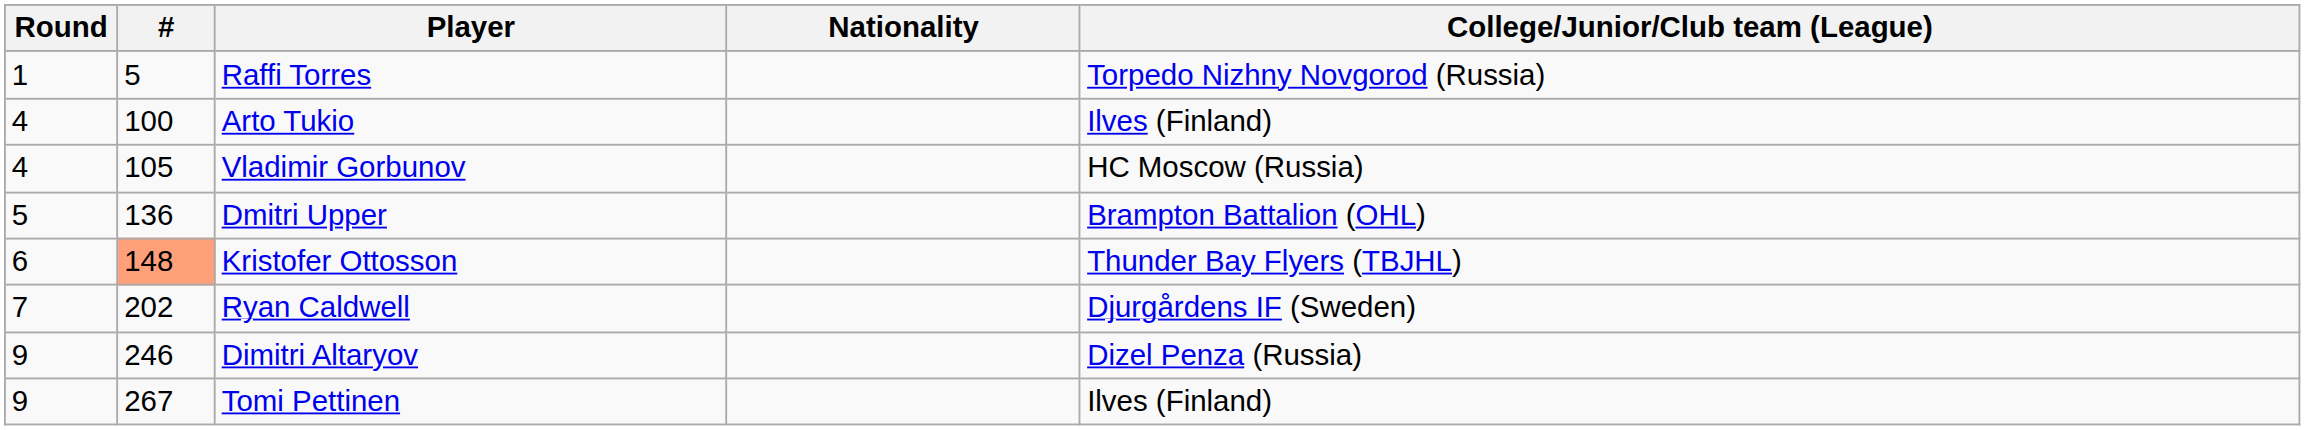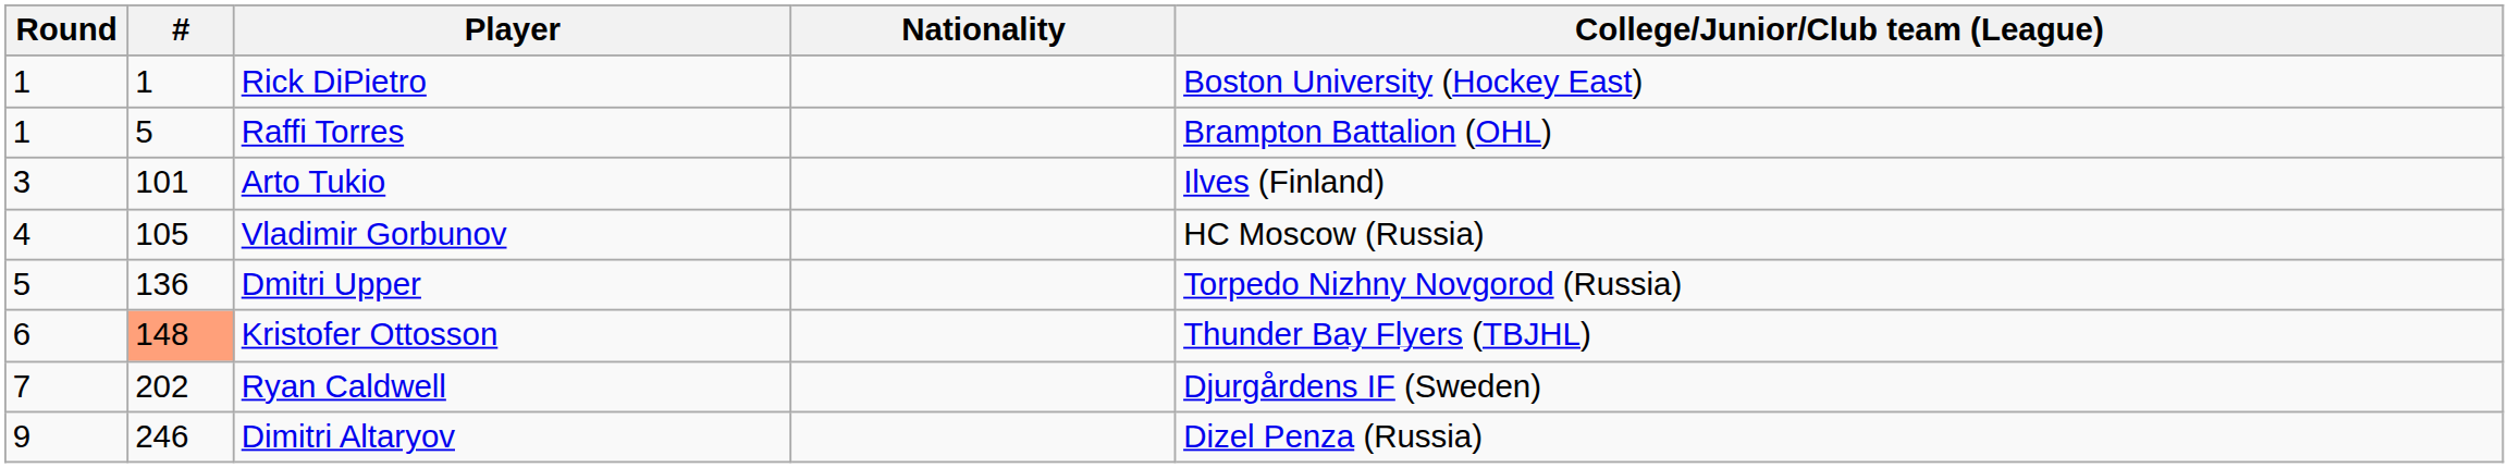 <table class="wikitable">
 <tr align="center">
 <th bgcolor="#DDDDFF" width="4.0%">Round</th>
 <th bgcolor="#DDDDFF" width="4.0%">#</th>
 <th bgcolor="#DDDDFF" width="21.0%">Player</th>
 <th bgcolor="#DDDDFF" width="14.5%">Nationality</th>
 <th bgcolor="#DDDDFF" width="50.0%">College/Junior/Club team (League)</th>
 </tr>
 <tr>
 <td>1</td>
+<td>1</td>
+<td><a href='#'>Rick DiPietro</a></td>
+<td></td>
+<td><a href='#'>Boston University</a> (<a href='#'>Hockey East</a>)</td>
+</tr>
+<tr>
+<td>1</td>
 <td>5</td>
 <td><a href='#'>Raffi Torres</a></td>
 <td></td>
-<td><a href='#'>Torpedo Nizhny Novgorod</a> (Russia)</td>
+<td><a href='#'>Brampton Battalion</a> (<a href='#'>OHL</a>)</td>
 </tr>
 <tr>
-<td>4</td>
-<td>100</td>
+<td>3</td>
+<td>101</td>
 <td><a href='#'>Arto Tukio</a></td>
 <td></td>
 <td><a href='#'>Ilves</a> (Finland)</td>
 </tr>
 <tr>
 <td>4</td>
 <td>105</td>
 <td><a href='#'>Vladimir Gorbunov</a></td>
 <td></td>
 <td>HC Moscow (Russia)</td>
 </tr>
 <tr>
 <td>5</td>
 <td>136</td>
 <td><a href='#'>Dmitri Upper</a></td>
 <td></td>
-<td><a href='#'>Brampton Battalion</a> (<a href='#'>OHL</a>)</td>
+<td><a href='#'>Torpedo Nizhny Novgorod</a> (Russia)</td>
 </tr>
 <tr>
 <td>6</td>
 <td style="background: lightsalmon;">148</td>
 <td><a href='#'>Kristofer Ottosson</a></td>
 <td></td>
 <td><a href='#'>Thunder Bay Flyers</a> (<a href='#'>TBJHL</a>)</td>
 </tr>
 <tr>
 <td>7</td>
 <td>202</td>
 <td><a href='#'>Ryan Caldwell</a></td>
 <td></td>
 <td><a href='#'>Djurgårdens IF</a> (Sweden)</td>
 </tr>
 <tr>
 <td>9</td>
 <td>246</td>
 <td><a href='#'>Dimitri Altaryov</a></td>
 <td></td>
 <td><a href='#'>Dizel Penza</a> (Russia)</td>
 </tr>
-<tr>
-<td>9</td>
-<td>267</td>
-<td><a href='#'>Tomi Pettinen</a></td>
-<td></td>
-<td>Ilves (Finland)</td>
-</tr>
 </table>
